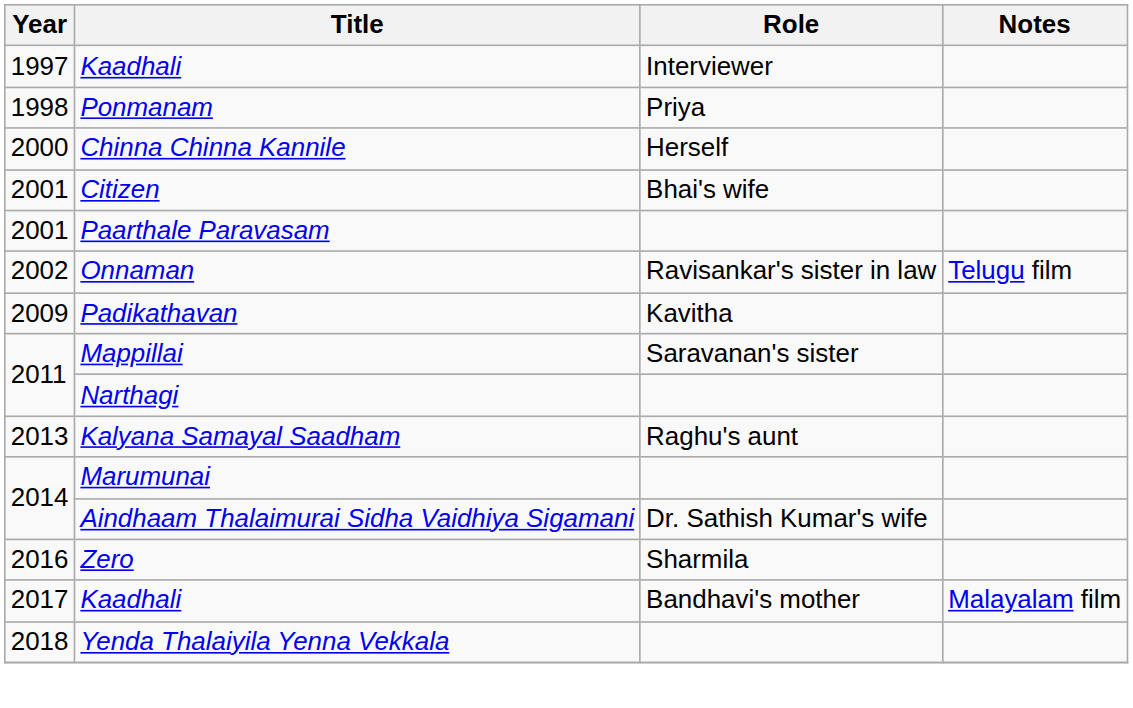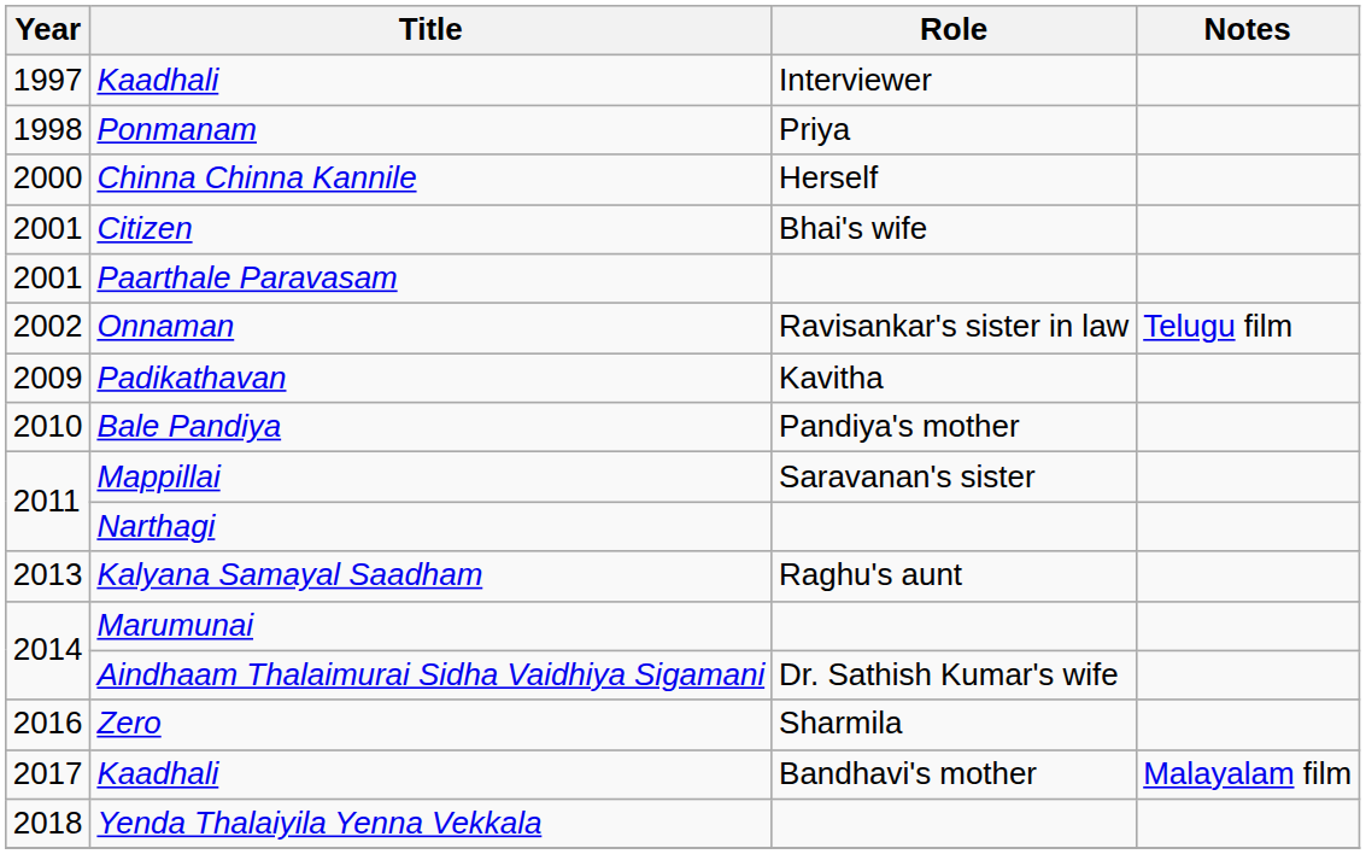 <table class="wikitable sortable">
 <tr>
 <th>Year</th>
 <th>Title</th>
 <th>Role</th>
 <th>Notes</th>
 </tr>
 <tr>
 <td>1997</td>
 <td><em><a href='#'>Kaadhali</a></em></td>
 <td>Interviewer</td>
 <td></td>
 </tr>
 <tr>
 <td>1998</td>
 <td><em><a href='#'>Ponmanam</a></em></td>
 <td>Priya</td>
 <td></td>
 </tr>
 <tr>
 <td>2000</td>
 <td><em><a href='#'>Chinna Chinna Kannile</a></em></td>
 <td>Herself</td>
 <td></td>
 </tr>
 <tr>
 <td>2001</td>
 <td><em><a href='#'>Citizen</a></em></td>
 <td>Bhai's wife</td>
 <td></td>
 </tr>
 <tr>
 <td>2001</td>
 <td><em><a href='#'>Paarthale Paravasam</a></em></td>
 <td></td>
 <td></td>
 </tr>
 <tr>
 <td>2002</td>
 <td><em><a href='#'>Onnaman</a></em></td>
 <td>Ravisankar's sister in law</td>
 <td><a href='#'>Telugu</a> film</td>
 </tr>
 <tr>
 <td>2009</td>
 <td><em><a href='#'>Padikathavan</a></em></td>
 <td>Kavitha</td>
+<td></td>
+</tr>
+<tr>
+<td>2010</td>
+<td><em><a href='#'>Bale Pandiya</a></em></td>
+<td>Pandiya's mother</td>
 <td></td>
 </tr>
 <tr>
 <td rowspan="2">2011</td>
 <td><em><a href='#'>Mappillai</a></em></td>
 <td>Saravanan's sister</td>
 <td></td>
 </tr>
 <tr>
 <td><em><a href='#'>Narthagi</a></em></td>
 <td></td>
 <td></td>
 </tr>
 <tr>
 <td>2013</td>
 <td><em><a href='#'>Kalyana Samayal Saadham</a></em></td>
 <td>Raghu's aunt</td>
 <td></td>
 </tr>
 <tr>
 <td rowspan="2">2014</td>
 <td><em><a href='#'>Marumunai</a></em></td>
 <td></td>
 <td></td>
 </tr>
 <tr>
 <td><em><a href='#'>Aindhaam Thalaimurai Sidha Vaidhiya Sigamani</a></em></td>
 <td>Dr. Sathish Kumar's wife</td>
 <td></td>
 </tr>
 <tr>
 <td>2016</td>
 <td><em><a href='#'>Zero</a></em></td>
 <td>Sharmila</td>
 <td></td>
 </tr>
 <tr>
 <td>2017</td>
 <td><em><a href='#'>Kaadhali</a></em></td>
 <td>Bandhavi's mother</td>
 <td><a href='#'>Malayalam</a>  film</td>
 </tr>
 <tr>
 <td>2018</td>
 <td><em><a href='#'>Yenda Thalaiyila Yenna Vekkala</a></em></td>
 <td></td>
 <td></td>
 </tr>
 <tr>
 </tr>
 </table>
